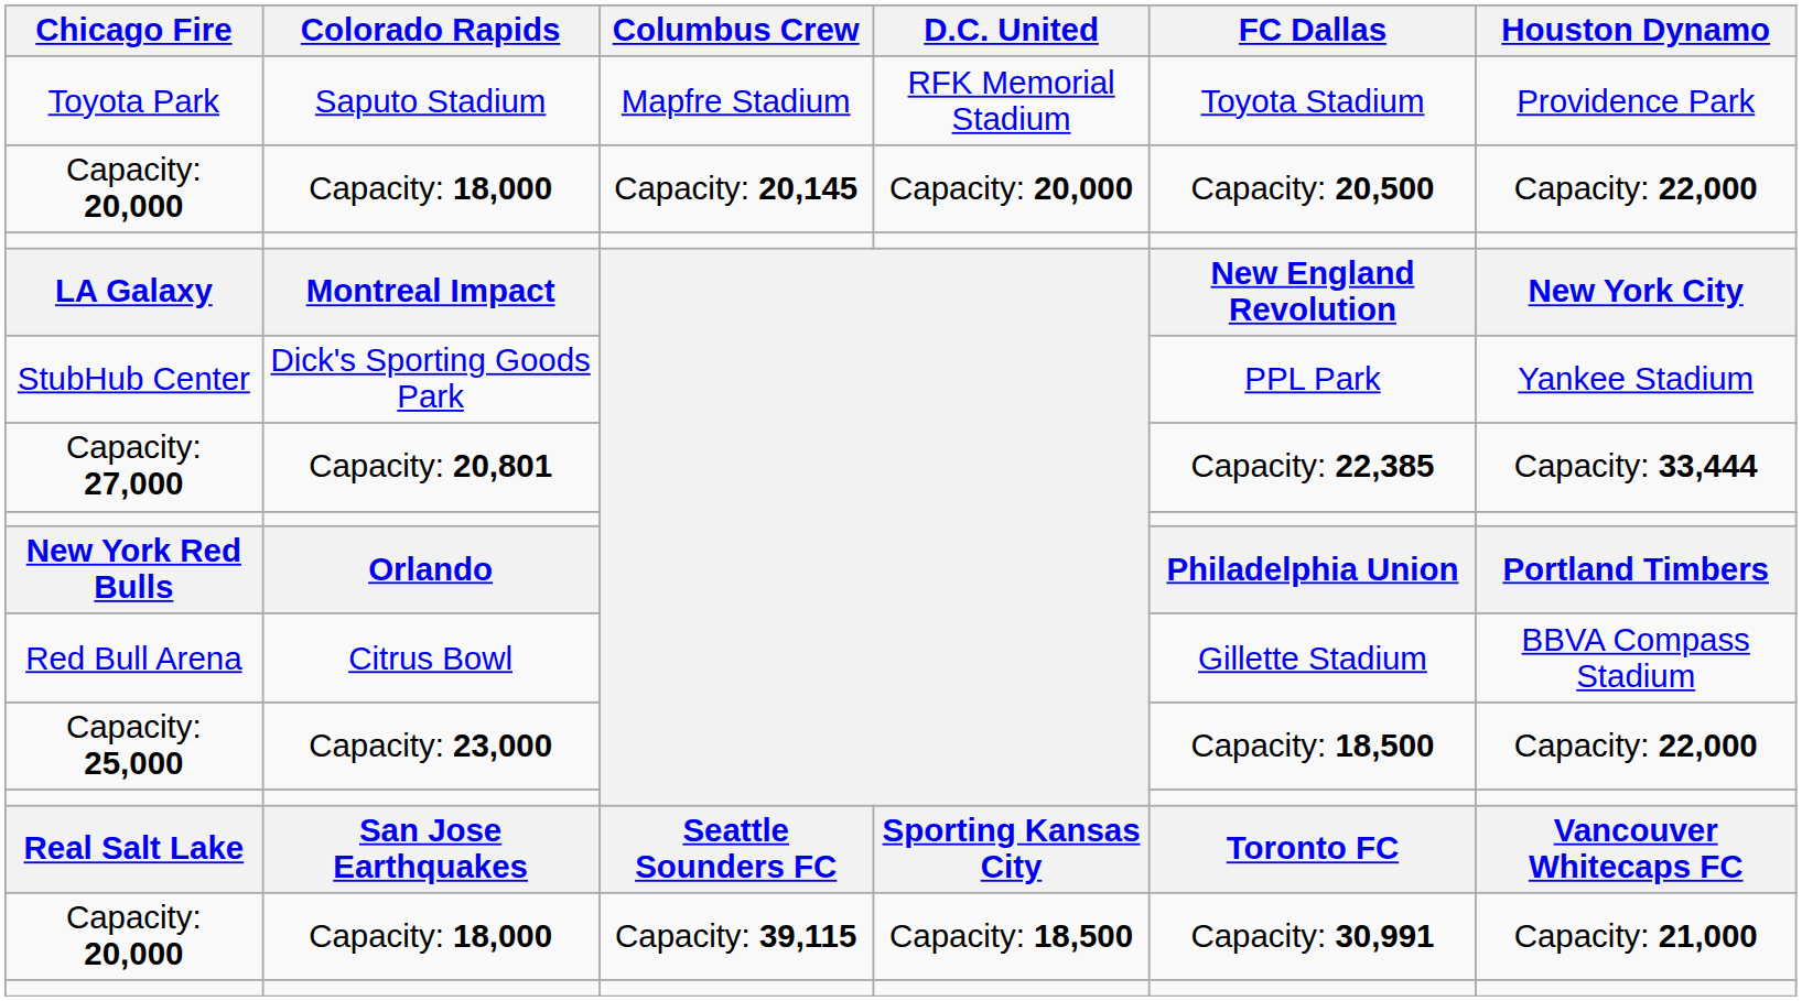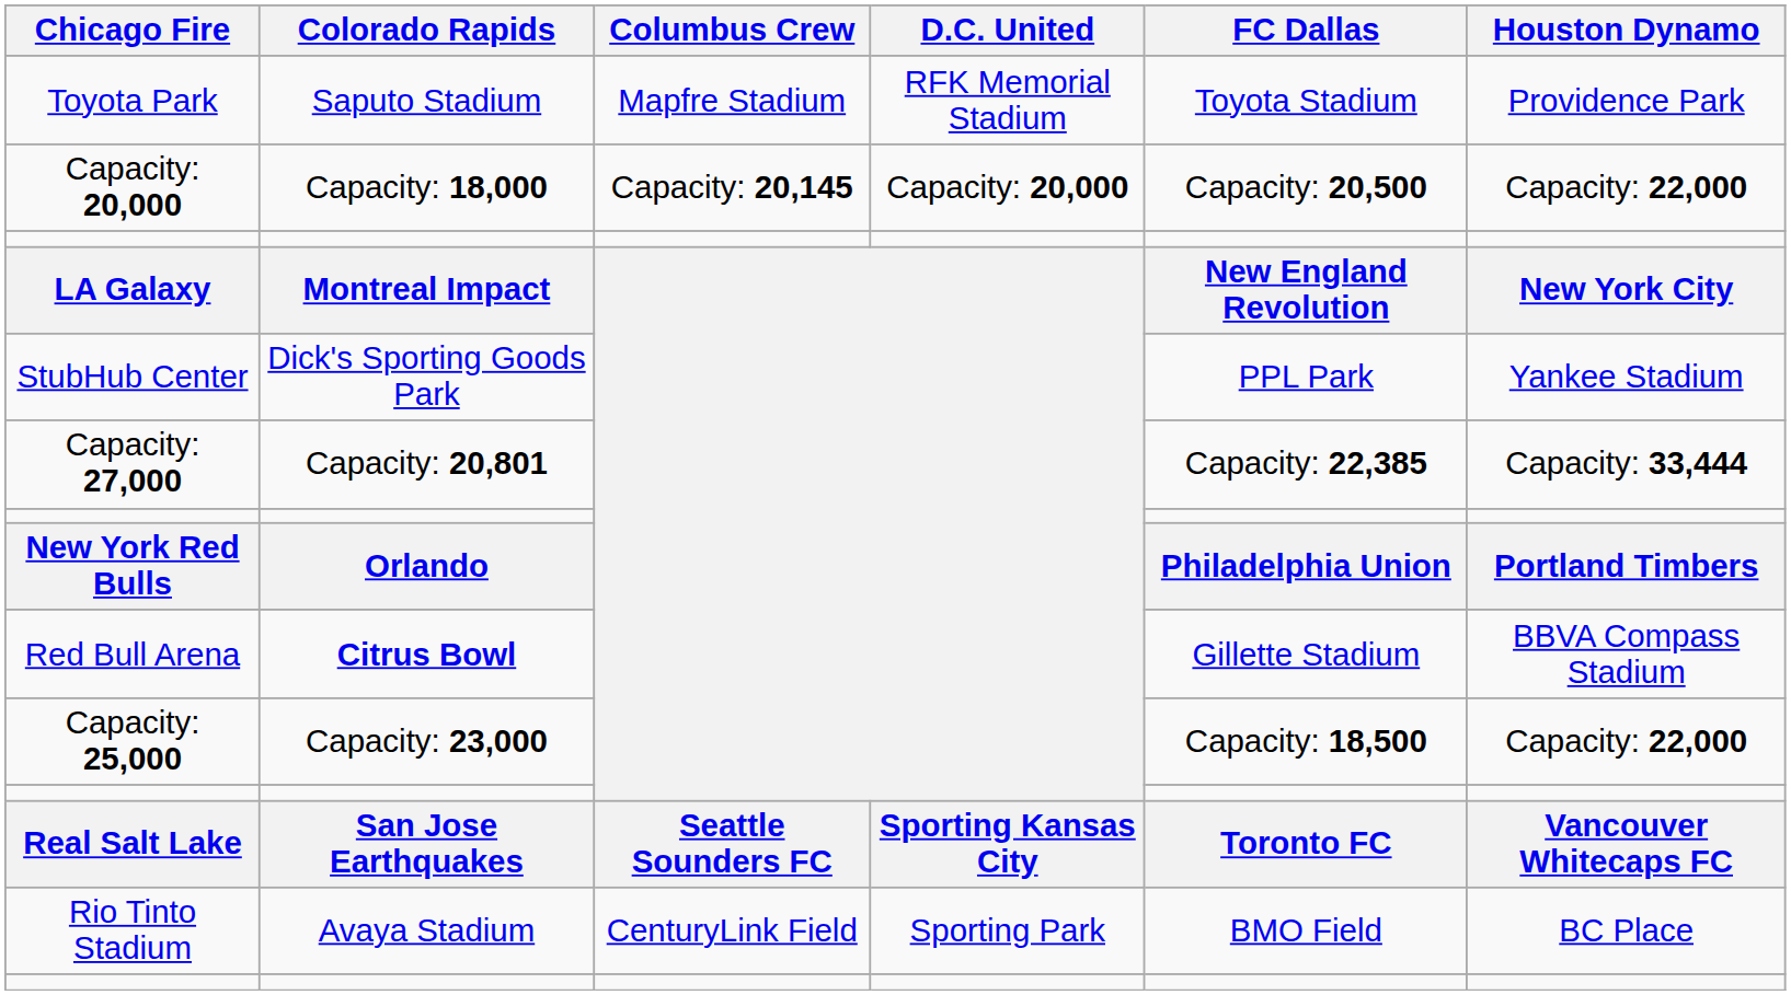 <table class="wikitable" style="margin:1em auto; text-align:center">
 <tr>
 <th><a href='#'>Chicago Fire</a></th>
 <th><a href='#'>Colorado Rapids</a></th>
 <th><a href='#'>Columbus Crew</a></th>
 <th><a href='#'>D.C. United</a></th>
 <th><a href='#'>FC Dallas</a></th>
 <th><a href='#'>Houston Dynamo</a></th>
 </tr>
 <tr>
 <td><a href='#'>Toyota Park</a></td>
 <td><a href='#'>Saputo Stadium</a></td>
 <td><a href='#'>Mapfre Stadium</a></td>
 <td><a href='#'>RFK Memorial Stadium</a></td>
 <td><a href='#'>Toyota Stadium</a></td>
 <td><a href='#'>Providence Park</a></td>
 </tr>
 <tr>
 <td>Capacity: <strong>20,000</strong></td>
 <td>Capacity: <strong>18,000</strong></td>
 <td>Capacity: <strong>20,145</strong></td>
 <td>Capacity: <strong>20,000</strong></td>
 <td>Capacity: <strong>20,500</strong></td>
 <td>Capacity: <strong>22,000</strong></td>
 </tr>
 <tr>
 <td></td>
 <td></td>
 <td></td>
 <td></td>
 <td></td>
 <td></td>
 </tr>
 <tr>
 <th><a href='#'>LA Galaxy</a></th>
 <th><a href='#'>Montreal Impact</a></th>
 <th rowspan="8" colspan="2"></th>
 <th><a href='#'>New England Revolution</a></th>
 <th><a href='#'>New York City</a></th>
 </tr>
 <tr>
 <td><a href='#'>StubHub Center</a></td>
 <td><a href='#'>Dick's Sporting Goods Park</a></td>
 <td><a href='#'>PPL Park</a></td>
 <td><a href='#'>Yankee Stadium</a></td>
 </tr>
 <tr>
 <td>Capacity: <strong>27,000</strong></td>
 <td>Capacity: <strong>20,801</strong></td>
 <td>Capacity: <strong>22,385</strong></td>
 <td>Capacity: <strong>33,444</strong></td>
 </tr>
 <tr>
 <td></td>
 <td></td>
 <td></td>
 <td></td>
 </tr>
 <tr>
 <th><a href='#'>New York Red Bulls</a></th>
 <th><a href='#'>Orlando</a></th>
 <th><a href='#'>Philadelphia Union</a></th>
 <th><a href='#'>Portland Timbers</a></th>
 </tr>
 <tr>
 <td><a href='#'>Red Bull Arena</a></td>
-<td><a href='#'>Citrus Bowl</a></td>
+<td><strong><a href='#'>Citrus Bowl</a></strong></td>
 <td><a href='#'>Gillette Stadium</a></td>
 <td><a href='#'>BBVA Compass Stadium</a></td>
 </tr>
 <tr>
 <td>Capacity: <strong>25,000</strong></td>
 <td>Capacity: <strong>23,000</strong></td>
 <td>Capacity: <strong>18,500</strong></td>
 <td>Capacity: <strong>22,000</strong></td>
 </tr>
 <tr>
 <td></td>
 <td></td>
 <td></td>
 <td></td>
 </tr>
 <tr>
 <th><a href='#'>Real Salt Lake</a></th>
 <th><a href='#'>San Jose Earthquakes</a></th>
 <th><a href='#'>Seattle Sounders FC</a></th>
 <th><a href='#'>Sporting Kansas City</a></th>
 <th><a href='#'>Toronto FC</a></th>
 <th><a href='#'>Vancouver Whitecaps FC</a></th>
 </tr>
 <tr>
-<td>Capacity: <strong>20,000</strong></td>
-<td>Capacity: <strong>18,000</strong></td>
-<td>Capacity: <strong>39,115</strong></td>
-<td>Capacity: <strong>18,500</strong></td>
-<td>Capacity: <strong>30,991</strong></td>
-<td>Capacity: <strong>21,000</strong></td>
+<td><a href='#'>Rio Tinto Stadium</a></td>
+<td><a href='#'>Avaya Stadium</a></td>
+<td><a href='#'>CenturyLink Field</a></td>
+<td><a href='#'>Sporting Park</a></td>
+<td><a href='#'>BMO Field</a></td>
+<td><a href='#'>BC Place</a></td>
 </tr>
 <tr>
 <td></td>
 <td></td>
 <td></td>
 <td></td>
 <td></td>
 <td></td>
 </tr>
 </table>
